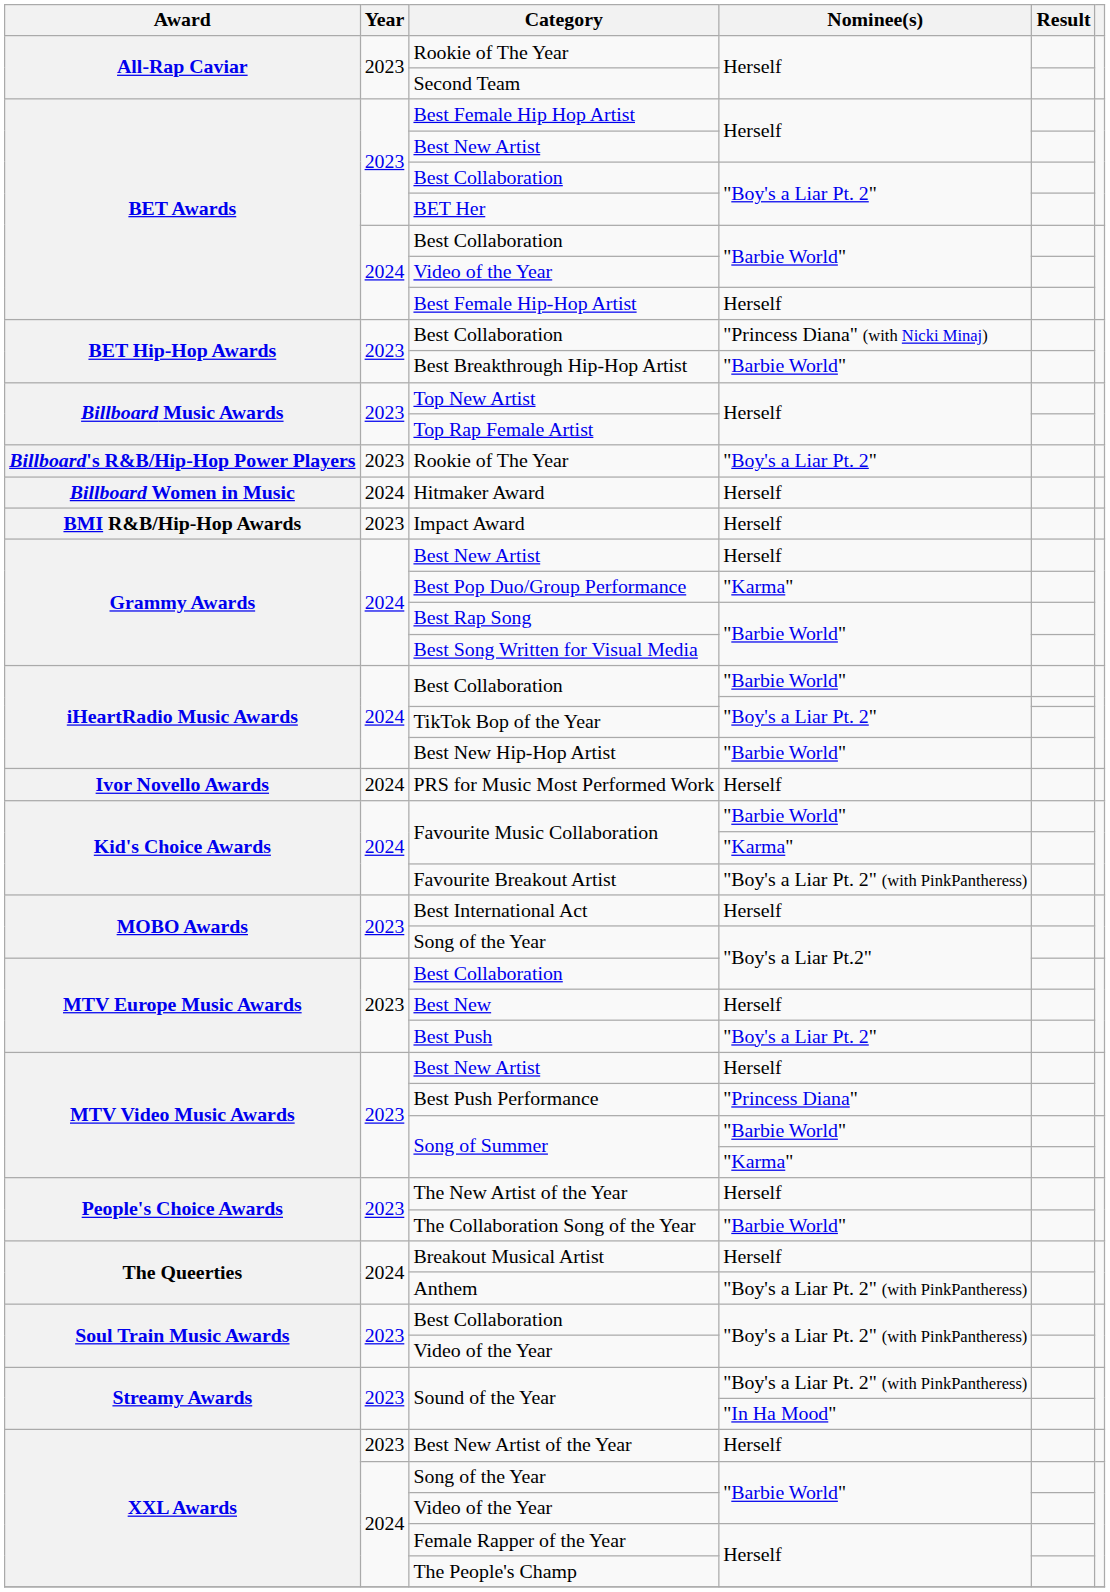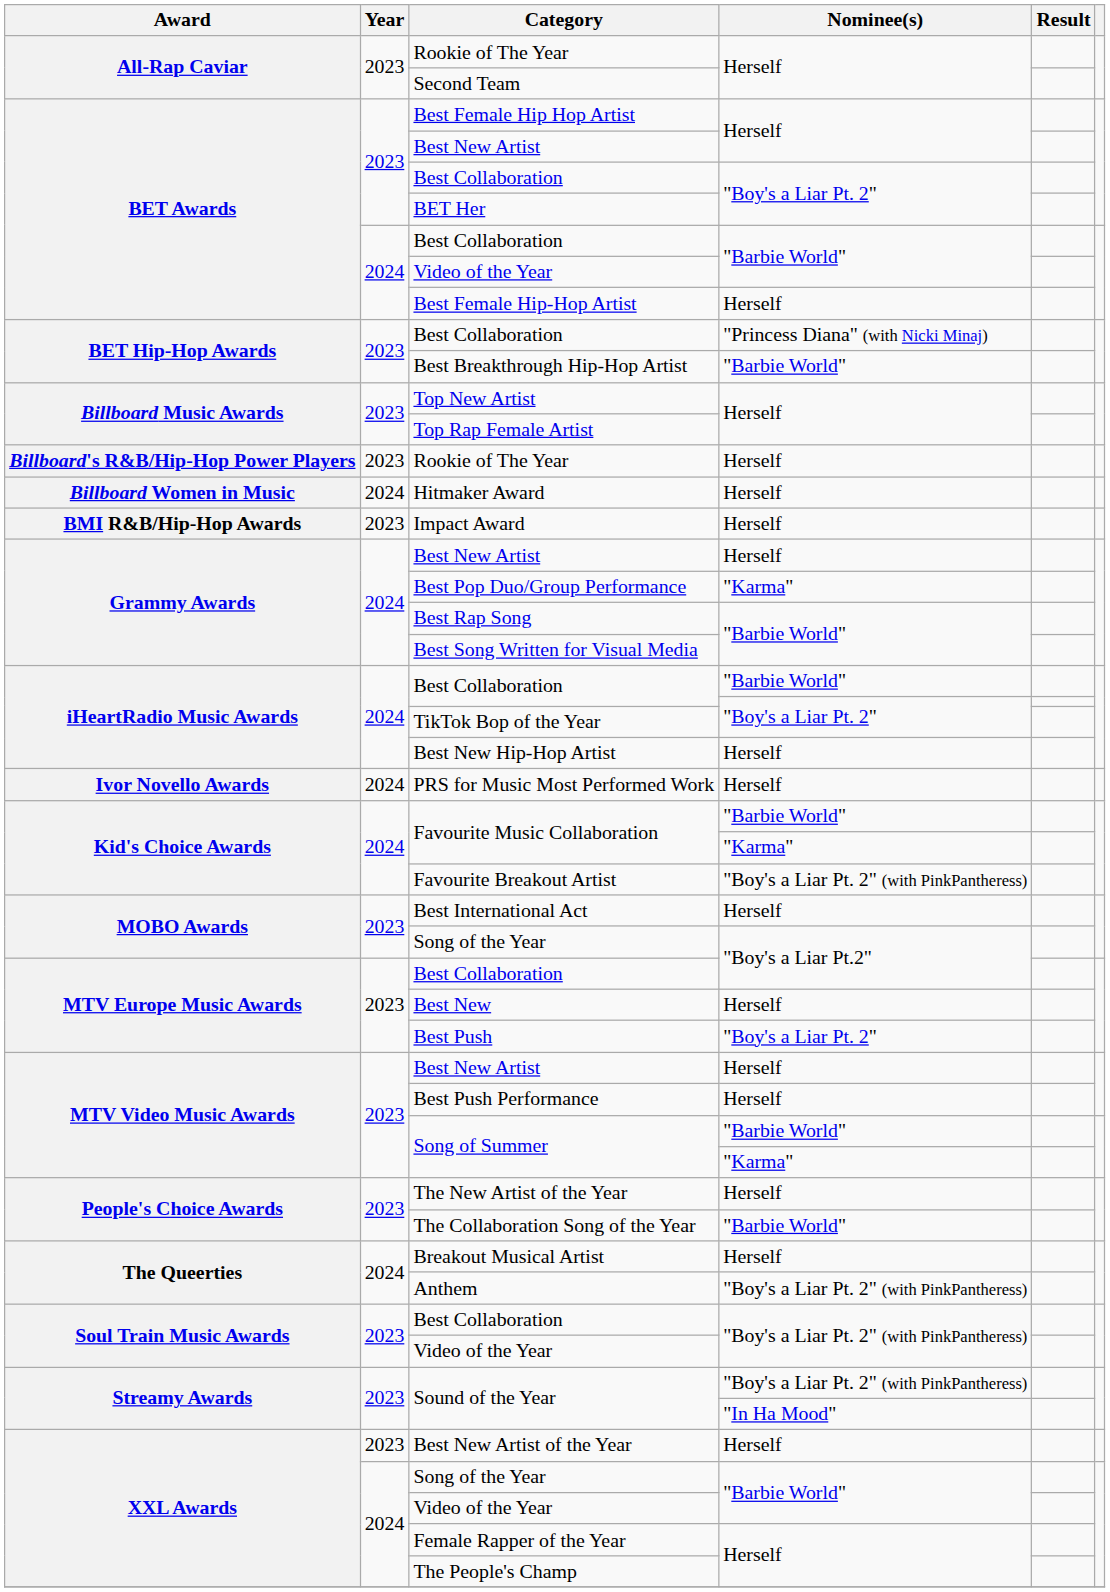 <table class="wikitable sortable plainrowheaders">
 <tr>
 <th scope="col">Award</th>
 <th scope="col">Year</th>
 <th scope="col">Category</th>
 <th scope="col">Nominee(s)</th>
 <th scope="col">Result</th>
 <th scope="col" class="unsortable"></th>
 </tr>
 <tr>
 <th rowspan="2" scope="row"><a href='#'>All-Rap Caviar</a></th>
 <td rowspan="2">2023</td>
 <td>Rookie of The Year</td>
 <td rowspan="2">Herself</td>
 <td></td>
 <td rowspan="2"></td>
 </tr>
 <tr>
 <td>Second Team</td>
 <td></td>
 </tr>
 <tr>
 <th scope="row" rowspan="7"><a href='#'>BET Awards</a></th>
 <td rowspan="4"><a href='#'>2023</a></td>
 <td><a href='#'>Best Female Hip Hop Artist</a></td>
 <td rowspan="2">Herself</td>
 <td></td>
 <td rowspan="4"></td>
 </tr>
 <tr>
 <td><a href='#'>Best New Artist</a></td>
 <td></td>
 </tr>
 <tr>
 <td><a href='#'>Best Collaboration</a></td>
 <td rowspan="2">"<a href='#'>Boy's a Liar Pt. 2</a>" </td>
 <td></td>
 </tr>
 <tr>
 <td><a href='#'>BET Her</a></td>
 <td></td>
 </tr>
 <tr>
 <td rowspan="3"><a href='#'>2024</a></td>
 <td>Best Collaboration</td>
 <td rowspan="2">"<a href='#'>Barbie World</a>" </td>
 <td></td>
 <td rowspan="3"></td>
 </tr>
 <tr>
 <td><a href='#'>Video of the Year</a></td>
 <td></td>
 </tr>
 <tr>
 <td><a href='#'>Best Female Hip-Hop Artist</a></td>
 <td>Herself</td>
 <td></td>
 </tr>
 <tr>
 <th scope="row" rowspan="2"><a href='#'>BET Hip-Hop Awards</a></th>
 <td rowspan="2"><a href='#'>2023</a></td>
 <td>Best Collaboration</td>
 <td>"Princess Diana" <small>(with <a href='#'>Nicki Minaj</a>)</small></td>
 <td></td>
 <td rowspan="2"></td>
 </tr>
 <tr>
 <td>Best Breakthrough Hip-Hop Artist</td>
 <td>"<a href='#'>Barbie World</a>" </td>
 <td></td>
 </tr>
 <tr>
 <th scope="row" rowspan="2"><a href='#'><em>Billboard</em> Music Awards</a></th>
 <td rowspan="2"><a href='#'>2023</a></td>
 <td><a href='#'>Top New Artist</a></td>
 <td rowspan="2">Herself</td>
 <td></td>
 <td rowspan="2"></td>
 </tr>
 <tr>
 <td><a href='#'>Top Rap Female Artist</a></td>
 <td></td>
 </tr>
 <tr>
 <th rowspan="1" scope="row"><a href='#'><em>Billboard</em>'s R&B/Hip-Hop Power Players</a></th>
 <td>2023</td>
 <td>Rookie of The Year</td>
-<td>"<a href='#'>Boy's a Liar Pt. 2</a>" </td>
+<td>Herself</td>
 <td></td>
 <td></td>
 </tr>
 <tr>
 <th scope="row"><a href='#'><em>Billboard</em> Women in Music</a></th>
 <td>2024</td>
 <td>Hitmaker Award</td>
 <td>Herself</td>
 <td></td>
 <td></td>
 </tr>
 <tr>
 <th scope="row"><a href='#'>BMI</a> R&B/Hip-Hop Awards</th>
 <td>2023</td>
 <td>Impact Award</td>
 <td>Herself</td>
 <td></td>
 <td></td>
 </tr>
 <tr>
 <th scope="row" rowspan="4"><a href='#'>Grammy Awards</a></th>
 <td rowspan="4"><a href='#'>2024</a></td>
 <td><a href='#'>Best New Artist</a></td>
 <td>Herself</td>
 <td></td>
 <td rowspan="4"></td>
 </tr>
 <tr>
 <td><a href='#'>Best Pop Duo/Group Performance</a></td>
 <td>"<a href='#'>Karma</a>" </td>
 <td></td>
 </tr>
 <tr>
 <td><a href='#'>Best Rap Song</a></td>
 <td rowspan="2">"<a href='#'>Barbie World</a>" </td>
 <td></td>
 </tr>
 <tr>
 <td><a href='#'>Best Song Written for Visual Media</a></td>
 <td></td>
 </tr>
 <tr>
 <th rowspan="4" scope="row"><a href='#'>iHeartRadio Music Awards</a></th>
 <td rowspan="4"><a href='#'>2024</a></td>
 <td rowspan="2">Best Collaboration</td>
 <td>"<a href='#'>Barbie World</a>" </td>
 <td></td>
 <td rowspan="4"></td>
 </tr>
 <tr>
 <td rowspan="2">"<a href='#'>Boy's a Liar Pt. 2</a>" </td>
 <td></td>
 </tr>
 <tr>
 <td>TikTok Bop of the Year</td>
 <td></td>
 </tr>
 <tr>
 <td>Best New Hip-Hop Artist</td>
-<td>"<a href='#'>Barbie World</a>" </td>
+<td>Herself</td>
 <td></td>
 </tr>
 <tr>
 <th scope="row"><a href='#'>Ivor Novello Awards</a></th>
 <td>2024</td>
 <td>PRS for Music Most Performed Work</td>
 <td>Herself</td>
 <td></td>
 <td></td>
 </tr>
 <tr>
 <th scope="row" rowspan="3"><a href='#'>Kid's Choice Awards</a></th>
 <td rowspan="3"><a href='#'>2024</a></td>
 <td rowspan="2">Favourite Music Collaboration</td>
 <td>"<a href='#'>Barbie World</a>" </td>
 <td></td>
 <td rowspan="3"></td>
 </tr>
 <tr>
 <td>"<a href='#'>Karma</a>" </td>
 <td></td>
 </tr>
 <tr>
 <td>Favourite Breakout Artist</td>
 <td>"Boy's a Liar Pt. 2" <small>(with PinkPantheress)</small></td>
 <td></td>
 </tr>
 <tr>
 <th scope="row" rowspan="2"><a href='#'>MOBO Awards</a></th>
 <td rowspan="2"><a href='#'>2023</a></td>
 <td>Best International Act</td>
 <td>Herself</td>
 <td></td>
 <td rowspan="2" align="center"></td>
 </tr>
 <tr>
 <td>Song of the Year</td>
 <td rowspan="2">"Boy's a Liar Pt.2" </td>
 <td></td>
 </tr>
 <tr>
 <th scope="row" rowspan="3"><a href='#'>MTV Europe Music Awards</a></th>
 <td rowspan="3">2023</td>
 <td><a href='#'>Best Collaboration</a></td>
 <td></td>
 <td rowspan="3"></td>
 </tr>
 <tr>
 <td><a href='#'>Best New</a></td>
 <td>Herself</td>
 <td></td>
 </tr>
 <tr>
 <td><a href='#'>Best Push</a></td>
 <td>"<a href='#'>Boy's a Liar Pt. 2</a>" </td>
 <td></td>
 </tr>
 <tr>
 <th rowspan="4" scope="row"><a href='#'>MTV Video Music Awards</a></th>
 <td rowspan="4"><a href='#'>2023</a></td>
 <td><a href='#'>Best New Artist</a></td>
 <td>Herself</td>
 <td></td>
 <td rowspan="2"></td>
 </tr>
 <tr>
 <td>Best Push Performance</td>
-<td>"<a href='#'>Princess Diana</a>"</td>
+<td>Herself</td>
 <td></td>
 </tr>
 <tr>
 <td rowspan="2"><a href='#'>Song of Summer</a></td>
 <td>"<a href='#'>Barbie World</a>" </td>
 <td></td>
 <td rowspan="2" style="text-align:center;"></td>
 </tr>
 <tr>
 <td>"<a href='#'>Karma</a>" </td>
 <td></td>
 </tr>
 <tr>
 <th rowspan="2" scope="row"><a href='#'>People's Choice Awards</a></th>
 <td rowspan="2"><a href='#'>2023</a></td>
 <td>The New Artist of the Year</td>
 <td>Herself</td>
 <td></td>
 <td rowspan="2"></td>
 </tr>
 <tr>
 <td>The Collaboration Song of the Year</td>
 <td>"<a href='#'>Barbie World</a>" </td>
 <td></td>
 </tr>
 <tr>
 <th scope="row" rowspan="2">The Queerties</th>
 <td rowspan="2">2024</td>
 <td>Breakout Musical Artist</td>
 <td>Herself</td>
 <td></td>
 <td rowspan="2"></td>
 </tr>
 <tr>
 <td>Anthem</td>
 <td>"Boy's a Liar Pt. 2" <small>(with PinkPantheress)</small></td>
 <td></td>
 </tr>
 <tr>
 <th rowspan="2" scope="row"><a href='#'>Soul Train Music Awards</a></th>
 <td rowspan="2"><a href='#'>2023</a></td>
 <td>Best Collaboration</td>
 <td rowspan="2">"Boy's a Liar Pt. 2" <small>(with PinkPantheress)</small></td>
 <td></td>
 <td rowspan="2"></td>
 </tr>
 <tr>
 <td>Video of the Year</td>
 <td></td>
 </tr>
 <tr>
 <th scope="row" rowspan="2"><a href='#'>Streamy Awards</a></th>
 <td rowspan="2"><a href='#'>2023</a></td>
 <td rowspan="2">Sound of the Year</td>
 <td>"Boy's a Liar Pt. 2" <small>(with PinkPantheress)</small></td>
 <td></td>
 <td rowspan="2"></td>
 </tr>
 <tr>
 <td>"<a href='#'>In Ha Mood</a>"</td>
 <td></td>
 </tr>
 <tr>
 <th rowspan="5" scope="row"><a href='#'>XXL Awards</a></th>
 <td>2023</td>
 <td>Best New Artist of the Year</td>
 <td>Herself</td>
 <td></td>
 <td></td>
 </tr>
 <tr>
 <td rowspan="4">2024</td>
 <td>Song of the Year</td>
 <td rowspan="2">"<a href='#'>Barbie World</a>" </td>
 <td></td>
 <td rowspan="4"></td>
 </tr>
 <tr>
 <td>Video of the Year</td>
 <td></td>
 </tr>
 <tr>
 <td>Female Rapper of the Year</td>
 <td rowspan="2">Herself</td>
 <td></td>
 </tr>
 <tr>
 <td>The People's Champ</td>
 <td></td>
 </tr>
 <tr>
 </tr>
 </table>
